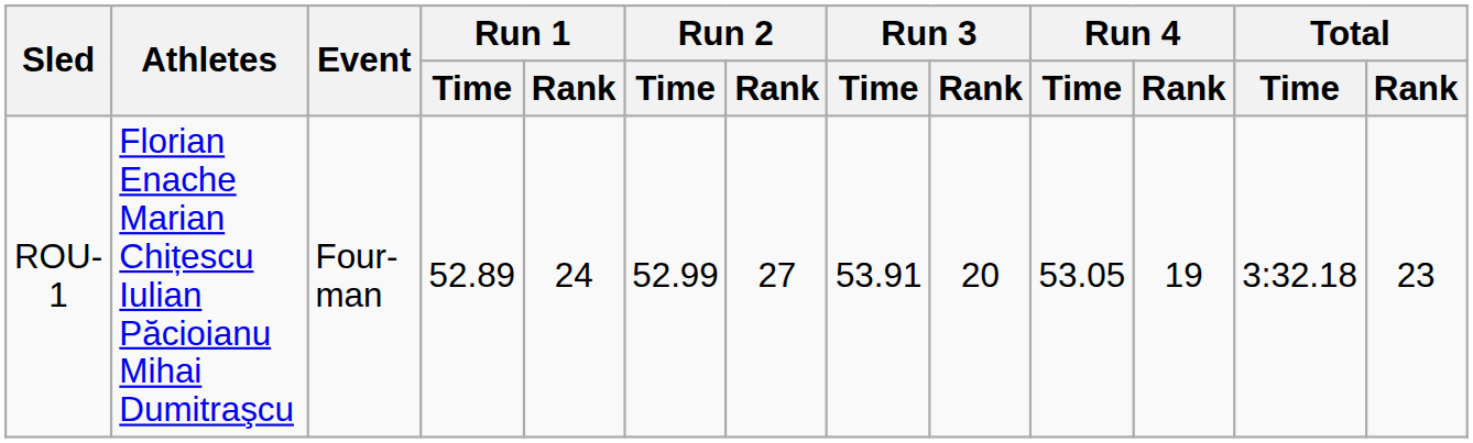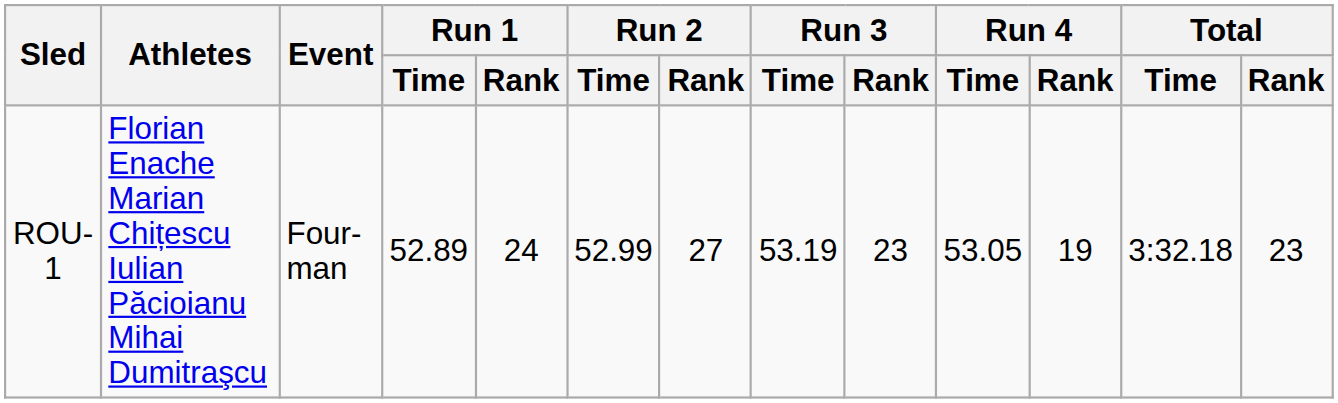 <table class="wikitable"  border="1" style="font-size:90%">
 <tr>
 <th rowspan="2">Sled</th>
 <th rowspan="2">Athletes</th>
 <th rowspan="2">Event</th>
 <th colspan="2">Run 1</th>
 <th colspan="2">Run 2</th>
 <th colspan="2">Run 3</th>
 <th colspan="2">Run 4</th>
 <th colspan="2">Total</th>
 </tr>
 <tr>
 <th>Time</th>
 <th>Rank</th>
 <th>Time</th>
 <th>Rank</th>
 <th>Time</th>
 <th>Rank</th>
 <th>Time</th>
 <th>Rank</th>
 <th>Time</th>
 <th>Rank</th>
 </tr>
 <tr>
 <td align="center">ROU-1</td>
 <td><a href='#'>Florian Enache</a><br><a href='#'>Marian Chițescu</a><br><a href='#'>Iulian Păcioianu</a><br><a href='#'>Mihai Dumitraşcu</a></td>
 <td>Four-man</td>
 <td align="center">52.89</td>
 <td align="center">24</td>
 <td align="center">52.99</td>
 <td align="center">27</td>
-<td align="center">53.91</td>
-<td align="center">20</td>
+<td align="center">53.19</td>
+<td align="center">23</td>
 <td align="center">53.05</td>
 <td align="center">19</td>
 <td align="center">3:32.18</td>
 <td align="center">23</td>
 </tr>
 </table>
